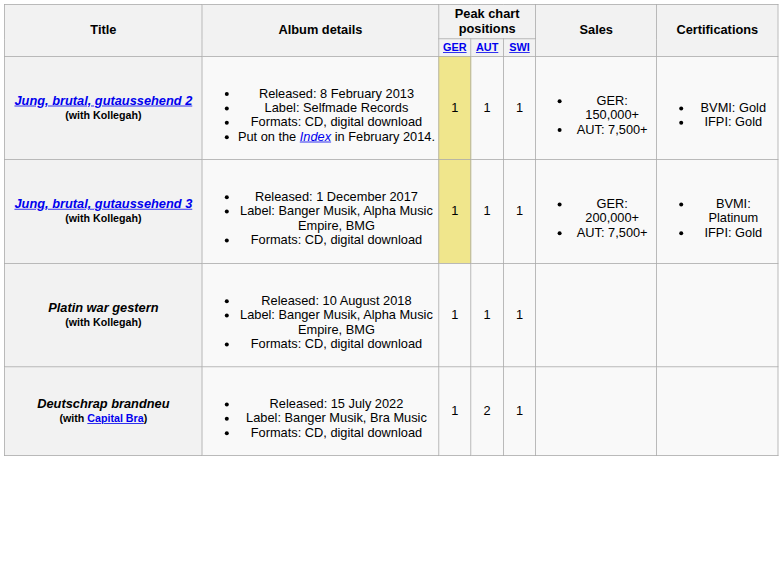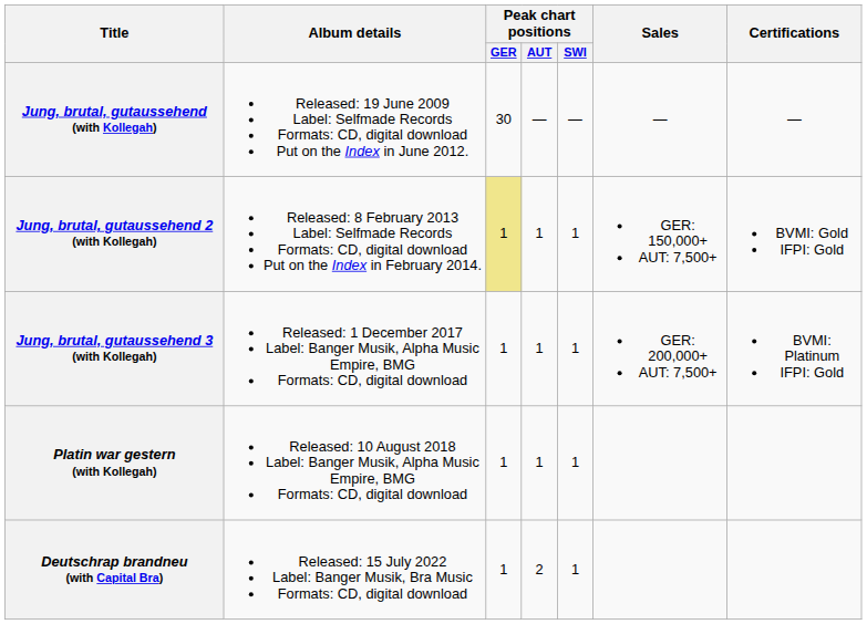 <table class="wikitable plainrowheaders" style="text-align:center;">
 <tr>
 <th scope="col" rowspan="2" style="width:15em;">Title</th>
 <th scope="col" rowspan="2" style="width:18em;">Album details</th>
 <th scope="col" colspan="3">Peak chart positions</th>
 <th scope="col" rowspan="2" style="width:9em;">Sales</th>
 <th scope="col" rowspan="2" style="width:9em;">Certifications</th>
 </tr>
 <tr>
 <th style="width:2.5em; font-size:85%"><a href='#'>GER</a><br></th>
 <th style="width:2.5em; font-size:85%"><a href='#'>AUT</a><br></th>
 <th style="width:2.5em; font-size:85%"><a href='#'>SWI</a><br></th>
 </tr>
 <tr>
+<th scope="row"><em><a href='#'>Jung, brutal, gutaussehend</a></em><br><small>(with <a href='#'>Kollegah</a>)</small></th>
+<td><br><ul><li>Released: 19 June 2009</li><li>Label: Selfmade Records</li><li>Formats: CD, digital download</li><li>Put on the <em><a href='#'>Index</a></em> in June 2012.</li></ul></td>
+<td>30</td>
+<td>—</td>
+<td>—</td>
+<td>—</td>
+<td>—</td>
+</tr>
+<tr>
 <th scope="row"><em><a href='#'>Jung, brutal, gutaussehend 2</a></em><br><small>(with Kollegah)</small></th>
 <td><br><ul><li>Released: 8 February 2013</li><li>Label: Selfmade Records</li><li>Formats: CD, digital download</li><li>Put on the <em><a href='#'>Index</a></em> in February 2014.</li></ul></td>
 <td style="background: khaki;">1</td>
 <td>1</td>
 <td>1</td>
 <td><br><ul><li>GER: 150,000+</li><li>AUT: 7,500+</li></ul></td>
 <td><br><ul><li>BVMI: Gold</li><li>IFPI: Gold</li></ul></td>
 </tr>
 <tr>
 <th scope="row"><em><a href='#'>Jung, brutal, gutaussehend 3</a></em><br><small>(with Kollegah)</small></th>
 <td><br><ul><li>Released: 1 December 2017</li><li>Label: Banger Musik, Alpha Music Empire, BMG</li><li>Formats: CD, digital download</li></ul></td>
-<td style="background: khaki;">1</td>
+<td>1</td>
 <td>1</td>
 <td>1</td>
 <td><br><ul><li>GER: 200,000+</li><li>AUT: 7,500+</li></ul></td>
 <td><br><ul><li>BVMI: Platinum</li><li>IFPI: Gold</li></ul></td>
 </tr>
 <tr>
 <th scope="row"><em>Platin war gestern</em><br><small>(with Kollegah)</small></th>
 <td><br><ul><li>Released: 10 August 2018</li><li>Label: Banger Musik, Alpha Music Empire, BMG</li><li>Formats: CD, digital download</li></ul></td>
 <td>1</td>
 <td>1</td>
 <td>1</td>
 <td></td>
 <td></td>
 </tr>
 <tr>
 <th scope="row"><em>Deutschrap brandneu</em><br><small>(with <a href='#'>Capital Bra</a>)</small></th>
 <td><br><ul><li>Released: 15 July 2022</li><li>Label: Banger Musik, Bra Music</li><li>Formats: CD, digital download</li></ul></td>
 <td>1</td>
 <td>2</td>
 <td>1</td>
 <td></td>
 <td></td>
 </tr>
 </table>
